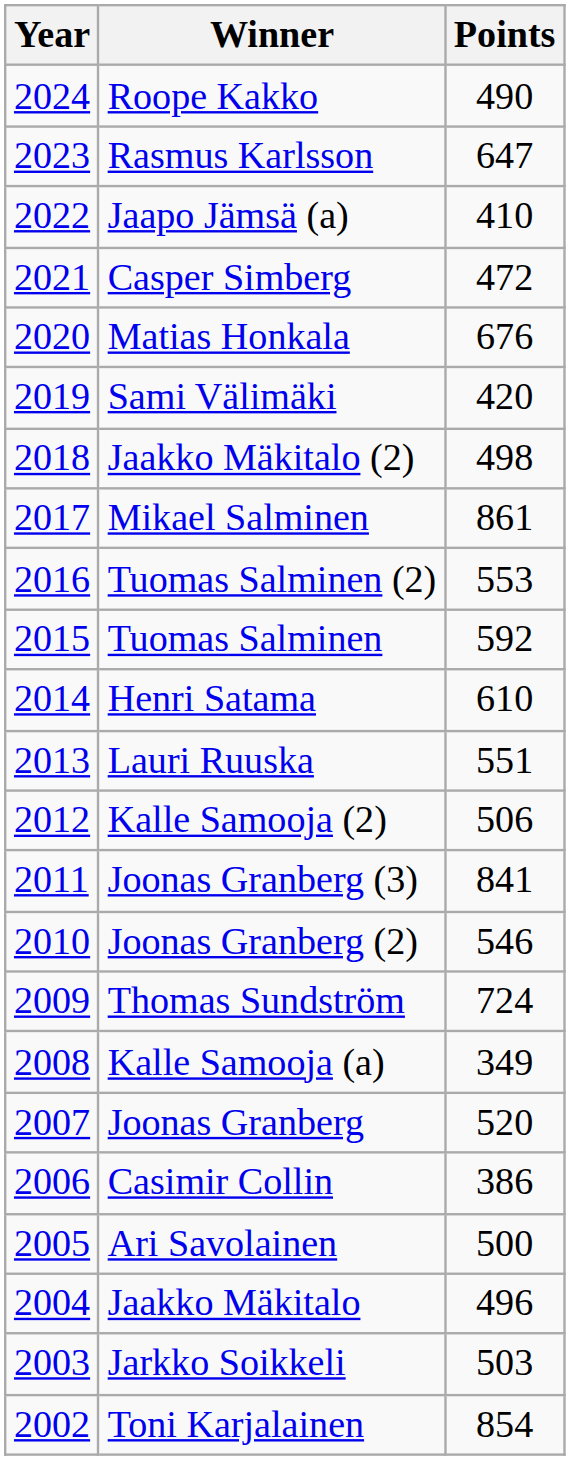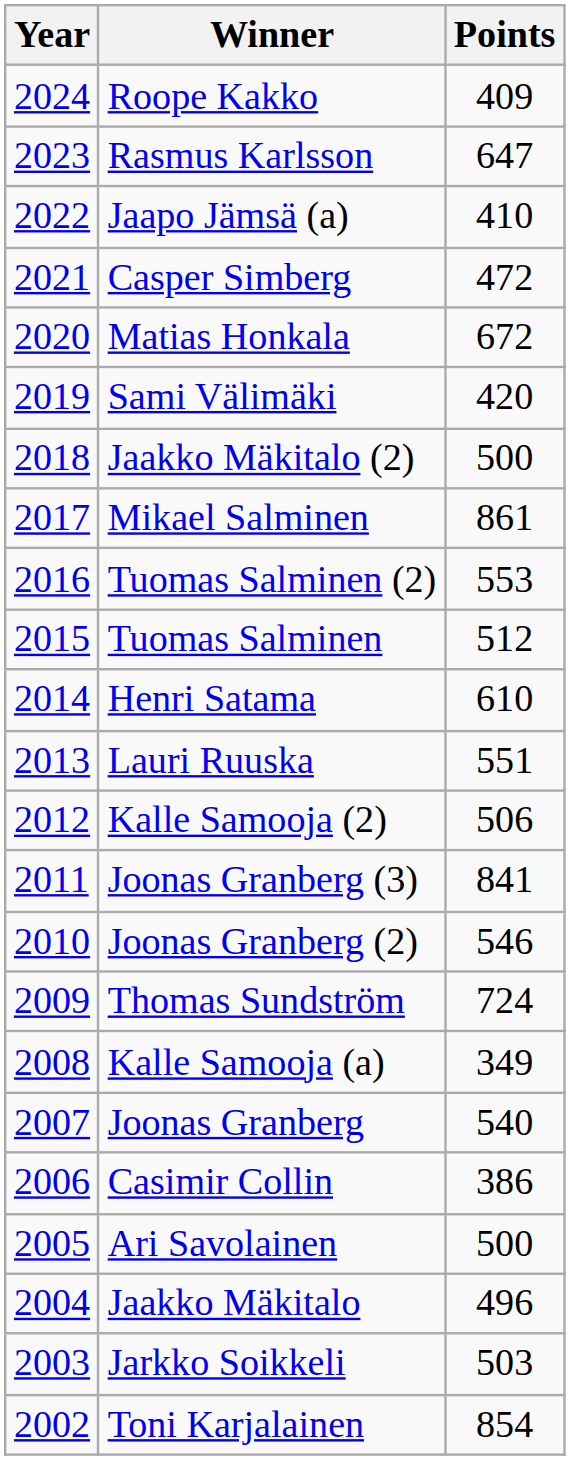 <table class=wikitable>
 <tr>
 <th>Year</th>
 <th>Winner</th>
 <th>Points</th>
 </tr>
 <tr>
 <td><a href='#'>2024</a></td>
 <td> <a href='#'>Roope Kakko</a></td>
-<td align=center>490</td>
+<td align=center>409</td>
 </tr>
 <tr>
 <td><a href='#'>2023</a></td>
 <td> <a href='#'>Rasmus Karlsson</a></td>
 <td align=center>647</td>
 </tr>
 <tr>
 <td><a href='#'>2022</a></td>
 <td> <a href='#'>Jaapo Jämsä</a> (a)</td>
 <td align=center>410</td>
 </tr>
 <tr>
 <td><a href='#'>2021</a></td>
 <td> <a href='#'>Casper Simberg</a></td>
 <td align=center>472</td>
 </tr>
 <tr>
 <td><a href='#'>2020</a></td>
 <td> <a href='#'>Matias Honkala</a></td>
-<td align=center>676</td>
+<td align=center>672</td>
 </tr>
 <tr>
 <td><a href='#'>2019</a></td>
 <td> <a href='#'>Sami Välimäki</a></td>
 <td align=center>420</td>
 </tr>
 <tr>
 <td><a href='#'>2018</a></td>
 <td> <a href='#'>Jaakko Mäkitalo</a> (2)</td>
-<td align=center>498</td>
+<td align=center>500</td>
 </tr>
 <tr>
 <td><a href='#'>2017</a></td>
 <td> <a href='#'>Mikael Salminen</a></td>
 <td align=center>861</td>
 </tr>
 <tr>
 <td><a href='#'>2016</a></td>
 <td> <a href='#'>Tuomas Salminen</a> (2)</td>
 <td align=center>553</td>
 </tr>
 <tr>
 <td><a href='#'>2015</a></td>
 <td> <a href='#'>Tuomas Salminen</a></td>
-<td align=center>592</td>
+<td align=center>512</td>
 </tr>
 <tr>
 <td><a href='#'>2014</a></td>
 <td> <a href='#'>Henri Satama</a></td>
 <td align=center>610</td>
 </tr>
 <tr>
 <td><a href='#'>2013</a></td>
 <td> <a href='#'>Lauri Ruuska</a></td>
 <td align=center>551</td>
 </tr>
 <tr>
 <td><a href='#'>2012</a></td>
 <td> <a href='#'>Kalle Samooja</a> (2)</td>
 <td align=center>506</td>
 </tr>
 <tr>
 <td><a href='#'>2011</a></td>
 <td> <a href='#'>Joonas Granberg</a> (3)</td>
 <td align=center>841</td>
 </tr>
 <tr>
 <td><a href='#'>2010</a></td>
 <td> <a href='#'>Joonas Granberg</a> (2)</td>
 <td align=center>546</td>
 </tr>
 <tr>
 <td><a href='#'>2009</a></td>
 <td> <a href='#'>Thomas Sundström</a></td>
 <td align=center>724</td>
 </tr>
 <tr>
 <td><a href='#'>2008</a></td>
 <td> <a href='#'>Kalle Samooja</a> (a)</td>
 <td align=center>349</td>
 </tr>
 <tr>
 <td><a href='#'>2007</a></td>
 <td> <a href='#'>Joonas Granberg</a></td>
-<td align=center>520</td>
+<td align=center>540</td>
 </tr>
 <tr>
 <td><a href='#'>2006</a></td>
 <td> <a href='#'>Casimir Collin</a></td>
 <td align=center>386</td>
 </tr>
 <tr>
 <td><a href='#'>2005</a></td>
 <td> <a href='#'>Ari Savolainen</a></td>
 <td align=center>500</td>
 </tr>
 <tr>
 <td><a href='#'>2004</a></td>
 <td> <a href='#'>Jaakko Mäkitalo</a></td>
 <td align=center>496</td>
 </tr>
 <tr>
 <td><a href='#'>2003</a></td>
 <td> <a href='#'>Jarkko Soikkeli</a></td>
 <td align=center>503</td>
 </tr>
 <tr>
 <td><a href='#'>2002</a></td>
 <td> <a href='#'>Toni Karjalainen</a></td>
 <td align=center>854</td>
 </tr>
 </table>
